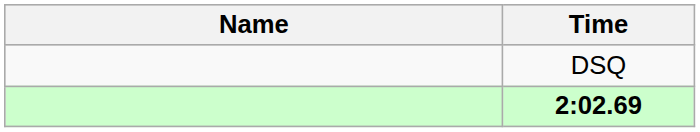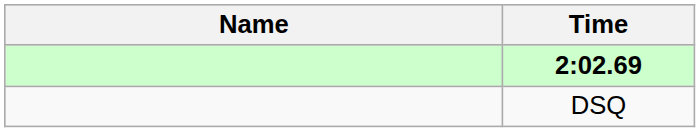 <table class="wikitable" style="text-align:center;">
 <tr>
 <th style="width:19em">Name</th>
 <th style="width:7em">Time</th>
 </tr>
+<tr bgcolor=ccffcc>
+<td align=left><strong></strong></td>
+<td><strong>2:02.69</strong></td>
+</tr>
 <tr>
 <td align=left></td>
 <td>DSQ</td>
 </tr>
-<tr bgcolor=ccffcc>
-<td align=left><strong></strong></td>
-<td><strong>2:02.69</strong></td>
-</tr>
 </table>
